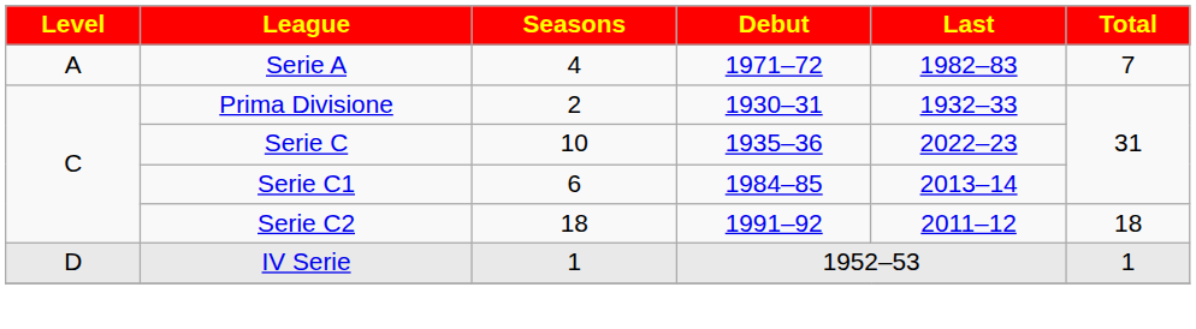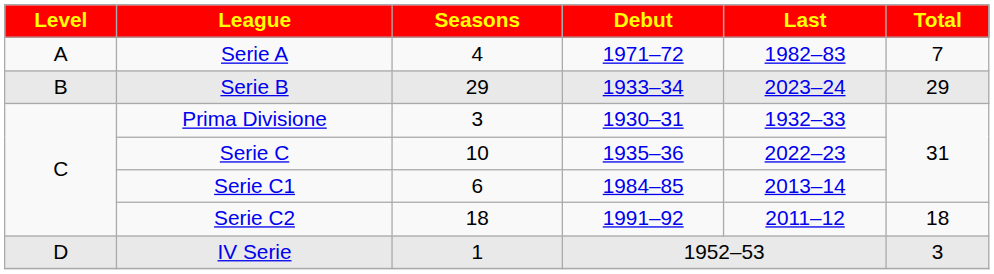 <table class="wikitable" style="width:60%; text-align:center;">
 <tr style="background:red; color:yellow;">
 <td><strong>Level</strong></td>
 <td><strong>League</strong></td>
 <td><strong>Seasons</strong></td>
 <td><strong>Debut</strong></td>
 <td><strong>Last</strong></td>
 <td><strong>Total</strong></td>
 </tr>
 <tr>
 <td>A</td>
 <td><a href='#'>Serie A</a></td>
 <td>4</td>
 <td><a href='#'>1971–72</a></td>
 <td><a href='#'>1982–83</a></td>
 <td>7</td>
 </tr>
+<tr style="background:#e9e9e9;">
+<td>B</td>
+<td><a href='#'>Serie B</a></td>
+<td>29</td>
+<td><a href='#'>1933–34</a></td>
+<td><a href='#'>2023–24</a></td>
+<td>29</td>
+</tr>
 <tr>
 <td rowspan=4>C</td>
 <td><a href='#'>Prima Divisione</a></td>
-<td>2</td>
+<td>3</td>
 <td><a href='#'>1930–31</a></td>
 <td><a href='#'>1932–33</a></td>
 <td rowspan=3>31</td>
 </tr>
 <tr>
 <td><a href='#'>Serie C</a></td>
 <td>10</td>
 <td><a href='#'>1935–36</a></td>
 <td><a href='#'>2022–23</a></td>
 </tr>
 <tr>
 <td><a href='#'>Serie C1</a></td>
 <td>6</td>
 <td><a href='#'>1984–85</a></td>
 <td><a href='#'>2013–14</a></td>
 </tr>
 <tr style="background:#f9f9f9;">
 <td><a href='#'>Serie C2</a></td>
 <td>18</td>
 <td><a href='#'>1991–92</a></td>
 <td><a href='#'>2011–12</a></td>
 <td>18</td>
 </tr>
 <tr style="background:#e9e9e9;">
 <td>D</td>
 <td><a href='#'>IV Serie</a></td>
 <td>1</td>
 <td colspan=2>1952–53</td>
-<td>1</td>
+<td>3</td>
 </tr>
 <tr>
 </tr>
 </table>
